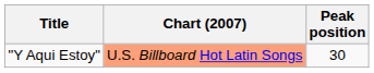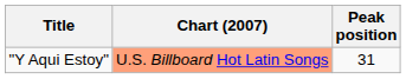 <table class="wikitable">
 <tr>
 <th>Title</th>
 <th>Chart (2007)</th>
 <th>Peak<br>position</th>
 </tr>
 <tr>
 <td>"Y Aqui Estoy"</td>
 <td style="background: lightsalmon;">U.S. <em>Billboard</em> <a href='#'>Hot Latin Songs</a></td>
-<td align="center">30</td>
+<td align="center">31</td>
 </tr>
 </table>
